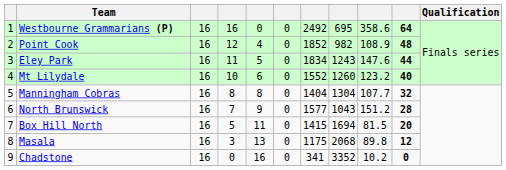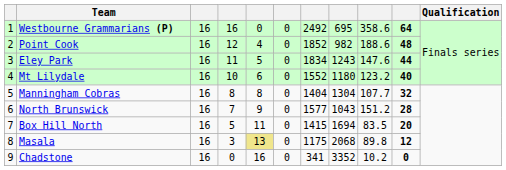 <table class="wikitable" style="text-align:center; margin-bottom:0">
 <tr>
 <th style="width:10px"></th>
 <th style="width:35%;">Team</th>
 <th style="width:30px;"></th>
 <th style="width:30px;"></th>
 <th style="width:30px;"></th>
 <th style="width:30px;"></th>
 <th style="width:30px;"></th>
 <th style="width:30px;"></th>
 <th style="width:30px;"></th>
 <th style="width:30px;"></th>
 <th>Qualification</th>
 </tr>
 <tr style="background:#ccffcc;">
 <td>1</td>
 <td style="text-align:left;"><a href='#'>Westbourne Grammarians</a> <strong>(P)</strong></td>
 <td>16</td>
 <td>16</td>
 <td>0</td>
 <td>0</td>
 <td>2492</td>
 <td>695</td>
 <td>358.6</td>
 <td><strong>64</strong></td>
 <td rowspan=4>Finals series</td>
 </tr>
 <tr style="background:#ccffcc;">
 <td>2</td>
 <td style="text-align:left;"><a href='#'>Point Cook</a></td>
 <td>16</td>
 <td>12</td>
 <td>4</td>
 <td>0</td>
 <td>1852</td>
 <td>982</td>
-<td>108.9</td>
+<td>188.6</td>
 <td><strong>48</strong></td>
 </tr>
 <tr style="background:#ccffcc;">
 <td>3</td>
 <td style="text-align:left;"><a href='#'>Eley Park</a></td>
 <td>16</td>
 <td>11</td>
 <td>5</td>
 <td>0</td>
 <td>1834</td>
 <td>1243</td>
 <td>147.6</td>
 <td><strong>44</strong></td>
 </tr>
 <tr style="background:#ccffcc;">
 <td>4</td>
 <td style="text-align:left;"><a href='#'>Mt Lilydale</a></td>
 <td>16</td>
 <td>10</td>
 <td>6</td>
 <td>0</td>
 <td>1552</td>
-<td>1260</td>
+<td>1180</td>
 <td>123.2</td>
 <td><strong>40</strong></td>
 </tr>
 <tr>
 <td>5</td>
 <td style="text-align:left;"><a href='#'>Manningham Cobras</a></td>
 <td>16</td>
 <td>8</td>
 <td>8</td>
 <td>0</td>
 <td>1404</td>
 <td>1304</td>
 <td>107.7</td>
 <td><strong>32</strong></td>
 </tr>
 <tr>
 <td>6</td>
 <td style="text-align:left;"><a href='#'>North Brunswick</a></td>
 <td>16</td>
 <td>7</td>
 <td>9</td>
 <td>0</td>
 <td>1577</td>
 <td>1043</td>
 <td>151.2</td>
 <td><strong>28</strong></td>
 </tr>
 <tr>
 <td>7</td>
 <td style="text-align:left;"><a href='#'>Box Hill North</a></td>
 <td>16</td>
 <td>5</td>
 <td>11</td>
 <td>0</td>
 <td>1415</td>
 <td>1694</td>
-<td>81.5</td>
+<td>83.5</td>
 <td><strong>20</strong></td>
 </tr>
 <tr>
 <td>8</td>
 <td style="text-align:left;"><a href='#'>Masala</a></td>
 <td>16</td>
 <td>3</td>
-<td>13</td>
+<td style="background: khaki;">13</td>
 <td>0</td>
 <td>1175</td>
 <td>2068</td>
 <td>89.8</td>
 <td><strong>12</strong></td>
 </tr>
 <tr>
 <td>9</td>
 <td style="text-align:left;"><a href='#'>Chadstone</a></td>
 <td>16</td>
 <td>0</td>
 <td>16</td>
 <td>0</td>
 <td>341</td>
 <td>3352</td>
 <td>10.2</td>
 <td><strong>0</strong></td>
 </tr>
 </table>
